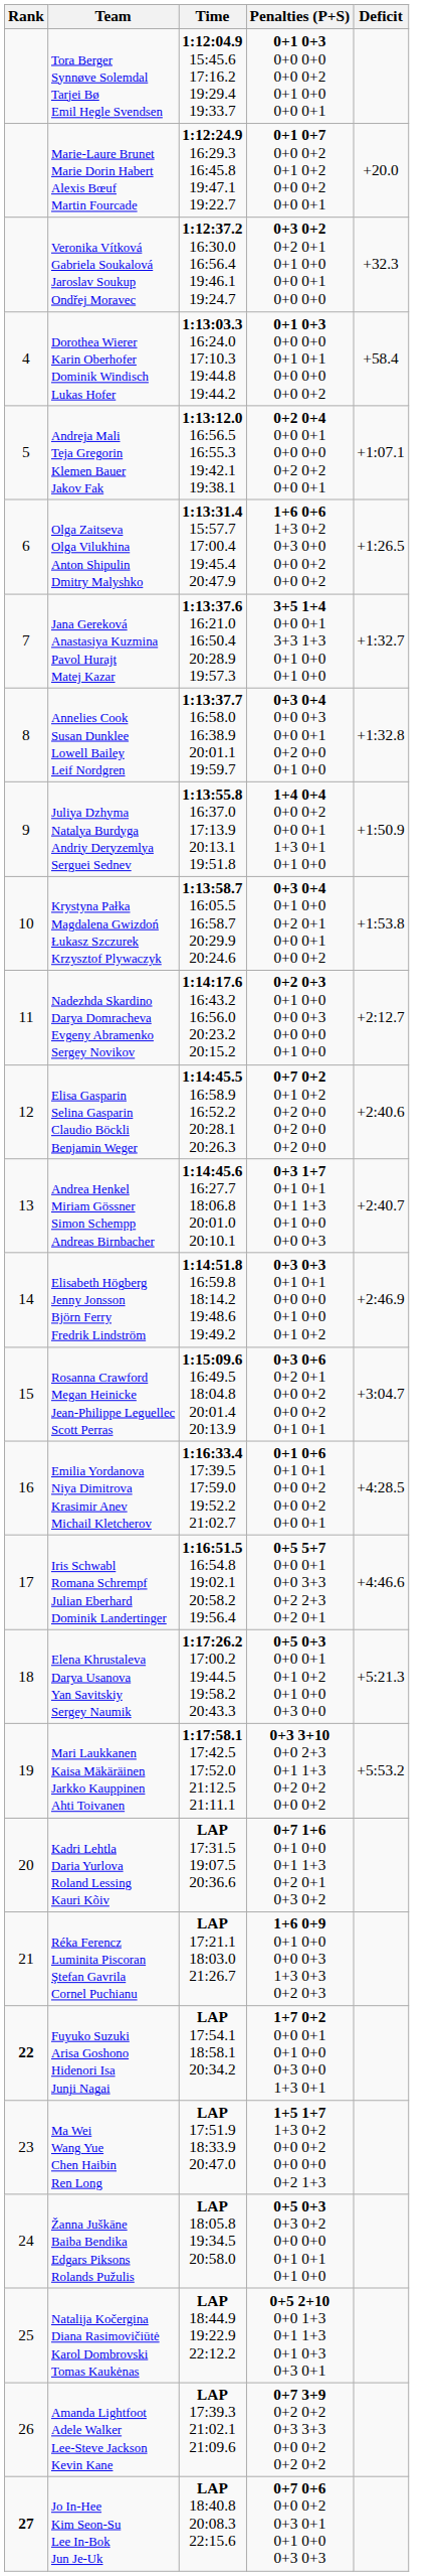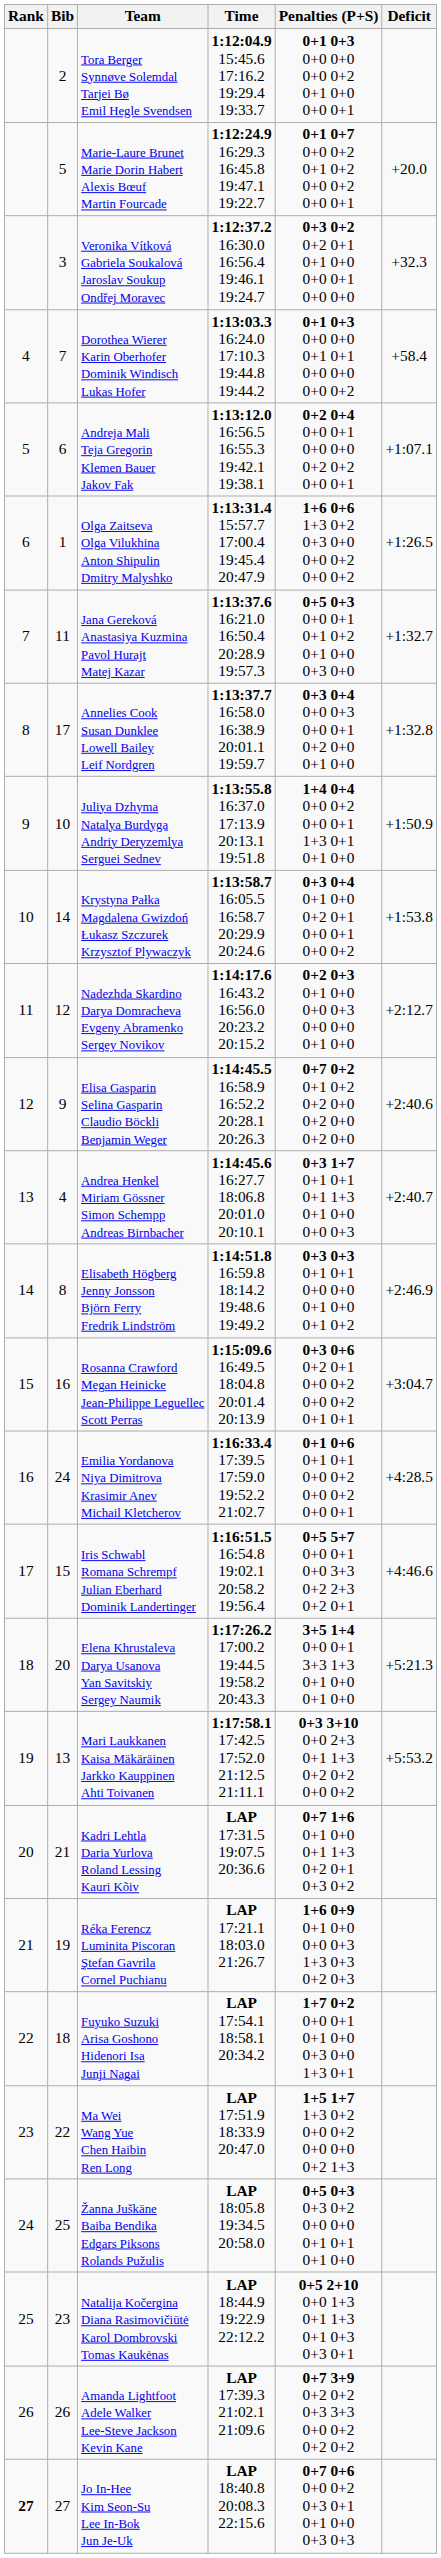 <table class="wikitable sortable" style="text-align:center">
 <tr>
 <th>Rank</th>
+<th>Bib</th>
 <th>Team</th>
 <th>Time</th>
 <th>Penalties (P+S)</th>
 <th>Deficit</th>
 </tr>
 <tr>
 <td></td>
+<td>2</td>
 <td align=left><br><small><a href='#'>Tora Berger</a><br><a href='#'>Synnøve Solemdal</a><br><a href='#'>Tarjei Bø</a><br><a href='#'>Emil Hegle Svendsen</a></small></td>
 <td><strong>1:12:04.9</strong><br>15:45.6<br>17:16.2<br>19:29.4<br>19:33.7<br></td>
 <td><strong>0+1 0+3</strong><br>0+0 0+0<br>0+0 0+2<br>0+1 0+0<br>0+0 0+1</td>
 <td></td>
 </tr>
 <tr>
 <td></td>
+<td>5</td>
 <td align=left><br><small><a href='#'>Marie-Laure Brunet</a><br><a href='#'>Marie Dorin Habert</a><br><a href='#'>Alexis Bœuf</a><br><a href='#'>Martin Fourcade</a></small></td>
 <td><strong>1:12:24.9</strong><br>16:29.3<br>16:45.8<br>19:47.1<br>19:22.7<br></td>
 <td><strong>0+1 0+7</strong><br>0+0 0+2<br>0+1 0+2<br>0+0 0+2<br>0+0 0+1</td>
 <td>+20.0</td>
 </tr>
 <tr>
 <td></td>
+<td>3</td>
 <td align=left><br><small><a href='#'>Veronika Vítková</a><br><a href='#'>Gabriela Soukalová</a><br><a href='#'>Jaroslav Soukup</a><br><a href='#'>Ondřej Moravec</a></small></td>
 <td><strong>1:12:37.2</strong><br>16:30.0<br>16:56.4<br>19:46.1<br>19:24.7<br></td>
 <td><strong>0+3 0+2</strong><br>0+2 0+1<br>0+1 0+0<br>0+0 0+1<br>0+0 0+0</td>
 <td>+32.3</td>
 </tr>
 <tr>
 <td>4</td>
+<td>7</td>
 <td align=left><br><small><a href='#'>Dorothea Wierer</a><br><a href='#'>Karin Oberhofer</a><br><a href='#'>Dominik Windisch</a><br><a href='#'>Lukas Hofer</a></small></td>
 <td><strong>1:13:03.3</strong><br>16:24.0<br>17:10.3<br>19:44.8<br>19:44.2<br></td>
 <td><strong>0+1 0+3</strong><br>0+0 0+0<br>0+1 0+1<br>0+0 0+0<br>0+0 0+2</td>
 <td>+58.4</td>
 </tr>
 <tr>
 <td>5</td>
+<td>6</td>
 <td align=left><br><small><a href='#'>Andreja Mali</a><br><a href='#'>Teja Gregorin</a><br><a href='#'>Klemen Bauer</a><br><a href='#'>Jakov Fak</a></small></td>
 <td><strong>1:13:12.0</strong><br>16:56.5<br>16:55.3<br>19:42.1<br>19:38.1<br></td>
 <td><strong>0+2 0+4</strong><br>0+0 0+1<br>0+0 0+0<br>0+2 0+2<br>0+0 0+1</td>
 <td>+1:07.1</td>
 </tr>
 <tr>
 <td>6</td>
+<td>1</td>
 <td align=left><br><small><a href='#'>Olga Zaitseva</a><br><a href='#'>Olga Vilukhina</a><br><a href='#'>Anton Shipulin</a><br><a href='#'>Dmitry Malyshko</a></small></td>
 <td><strong>1:13:31.4</strong><br>15:57.7<br>17:00.4<br>19:45.4<br>20:47.9<br></td>
 <td><strong>1+6 0+6</strong><br>1+3 0+2<br>0+3 0+0<br>0+0 0+2<br>0+0 0+2</td>
 <td>+1:26.5</td>
 </tr>
 <tr>
 <td>7</td>
+<td>11</td>
 <td align=left><br><small><a href='#'>Jana Gereková</a><br><a href='#'>Anastasiya Kuzmina</a><br><a href='#'>Pavol Hurajt</a><br><a href='#'>Matej Kazar</a></small></td>
 <td><strong>1:13:37.6</strong><br>16:21.0<br>16:50.4<br>20:28.9<br>19:57.3<br></td>
-<td><strong>3+5 1+4</strong><br>0+0 0+1<br>3+3 1+3<br>0+1 0+0<br>0+1 0+0</td>
+<td><strong>0+5 0+3</strong><br>0+0 0+1<br>0+1 0+2<br>0+1 0+0<br>0+3 0+0</td>
 <td>+1:32.7</td>
 </tr>
 <tr>
 <td>8</td>
+<td>17</td>
 <td align=left><br><small><a href='#'>Annelies Cook</a><br><a href='#'>Susan Dunklee</a><br><a href='#'>Lowell Bailey</a><br><a href='#'>Leif Nordgren</a></small></td>
 <td><strong>1:13:37.7</strong><br>16:58.0<br>16:38.9<br>20:01.1<br>19:59.7<br></td>
 <td><strong>0+3 0+4</strong><br>0+0 0+3<br>0+0 0+1<br>0+2 0+0<br>0+1 0+0</td>
 <td>+1:32.8</td>
 </tr>
 <tr>
 <td>9</td>
+<td>10</td>
 <td align=left><br><small><a href='#'>Juliya Dzhyma</a><br><a href='#'>Natalya Burdyga</a><br><a href='#'>Andriy Deryzemlya</a><br><a href='#'>Serguei Sednev</a></small></td>
 <td><strong>1:13:55.8</strong><br>16:37.0<br>17:13.9<br>20:13.1<br>19:51.8<br></td>
 <td><strong>1+4 0+4</strong><br>0+0 0+2<br>0+0 0+1<br>1+3 0+1<br>0+1 0+0</td>
 <td>+1:50.9</td>
 </tr>
 <tr>
 <td>10</td>
+<td>14</td>
 <td align=left><br><small><a href='#'>Krystyna Pałka</a><br><a href='#'>Magdalena Gwizdoń</a><br><a href='#'>Łukasz Szczurek</a><br><a href='#'>Krzysztof Plywaczyk</a></small></td>
 <td><strong>1:13:58.7</strong><br>16:05.5<br>16:58.7<br>20:29.9<br>20:24.6<br></td>
 <td><strong>0+3 0+4</strong><br>0+1 0+0<br>0+2 0+1<br>0+0 0+1<br>0+0 0+2</td>
 <td>+1:53.8</td>
 </tr>
 <tr>
 <td>11</td>
+<td>12</td>
 <td align=left><br><small><a href='#'>Nadezhda Skardino</a><br><a href='#'>Darya Domracheva</a><br><a href='#'>Evgeny Abramenko</a><br><a href='#'>Sergey Novikov</a></small></td>
 <td><strong>1:14:17.6</strong><br>16:43.2<br>16:56.0<br>20:23.2<br>20:15.2<br></td>
 <td><strong>0+2 0+3</strong><br>0+1 0+0<br>0+0 0+3<br>0+0 0+0<br>0+1 0+0</td>
 <td>+2:12.7</td>
 </tr>
 <tr>
 <td>12</td>
+<td>9</td>
 <td align=left><br><small><a href='#'>Elisa Gasparin</a><br><a href='#'>Selina Gasparin</a><br><a href='#'>Claudio Böckli</a><br><a href='#'>Benjamin Weger</a></small></td>
 <td><strong>1:14:45.5</strong><br>16:58.9<br>16:52.2<br>20:28.1<br>20:26.3<br></td>
 <td><strong>0+7 0+2</strong><br>0+1 0+2<br>0+2 0+0<br>0+2 0+0<br>0+2 0+0</td>
 <td>+2:40.6</td>
 </tr>
 <tr>
 <td>13</td>
+<td>4</td>
 <td align=left><br><small><a href='#'>Andrea Henkel</a><br><a href='#'>Miriam Gössner</a><br><a href='#'>Simon Schempp</a><br><a href='#'>Andreas Birnbacher</a></small></td>
 <td><strong>1:14:45.6</strong><br>16:27.7<br>18:06.8<br>20:01.0<br>20:10.1<br></td>
 <td><strong>0+3 1+7</strong><br>0+1 0+1<br>0+1 1+3<br>0+1 0+0<br>0+0 0+3</td>
 <td>+2:40.7</td>
 </tr>
 <tr>
 <td>14</td>
+<td>8</td>
 <td align=left><br><small><a href='#'>Elisabeth Högberg</a><br><a href='#'>Jenny Jonsson</a><br><a href='#'>Björn Ferry</a><br><a href='#'>Fredrik Lindström</a></small></td>
 <td><strong>1:14:51.8</strong><br>16:59.8<br>18:14.2<br>19:48.6<br>19:49.2<br></td>
 <td><strong>0+3 0+3</strong><br>0+1 0+1<br>0+0 0+0<br>0+1 0+0<br>0+1 0+2</td>
 <td>+2:46.9</td>
 </tr>
 <tr>
 <td>15</td>
+<td>16</td>
 <td align=left><br><small><a href='#'>Rosanna Crawford</a><br><a href='#'>Megan Heinicke</a><br><a href='#'>Jean-Philippe Leguellec</a><br><a href='#'>Scott Perras</a></small></td>
 <td><strong>1:15:09.6</strong><br>16:49.5<br>18:04.8<br>20:01.4<br>20:13.9<br></td>
 <td><strong>0+3 0+6</strong><br>0+2 0+1<br>0+0 0+2<br>0+0 0+2<br>0+1 0+1</td>
 <td>+3:04.7</td>
 </tr>
 <tr>
 <td>16</td>
+<td>24</td>
 <td align=left><br><small><a href='#'>Emilia Yordanova</a><br><a href='#'>Niya Dimitrova</a><br><a href='#'>Krasimir Anev</a><br><a href='#'>Michail Kletcherov</a></small></td>
 <td><strong>1:16:33.4</strong><br>17:39.5<br>17:59.0<br>19:52.2<br>21:02.7<br></td>
 <td><strong>0+1 0+6</strong><br>0+1 0+1<br>0+0 0+2<br>0+0 0+2<br>0+0 0+1</td>
 <td>+4:28.5</td>
 </tr>
 <tr>
 <td>17</td>
+<td>15</td>
 <td align=left><br><small><a href='#'>Iris Schwabl</a><br><a href='#'>Romana Schrempf</a><br><a href='#'>Julian Eberhard</a><br><a href='#'>Dominik Landertinger</a></small></td>
 <td><strong>1:16:51.5</strong><br>16:54.8<br>19:02.1<br>20:58.2<br>19:56.4<br></td>
 <td><strong>0+5 5+7</strong><br>0+0 0+1<br>0+0 3+3<br>0+2 2+3<br>0+2 0+1</td>
 <td>+4:46.6</td>
 </tr>
 <tr>
 <td>18</td>
+<td>20</td>
 <td align=left><br><small><a href='#'>Elena Khrustaleva</a><br><a href='#'>Darya Usanova</a><br><a href='#'>Yan Savitskiy</a><br><a href='#'>Sergey Naumik</a></small></td>
 <td><strong>1:17:26.2</strong><br>17:00.2<br>19:44.5<br>19:58.2<br>20:43.3<br></td>
-<td><strong>0+5 0+3</strong><br>0+0 0+1<br>0+1 0+2<br>0+1 0+0<br>0+3 0+0</td>
+<td><strong>3+5 1+4</strong><br>0+0 0+1<br>3+3 1+3<br>0+1 0+0<br>0+1 0+0</td>
 <td>+5:21.3</td>
 </tr>
 <tr>
 <td>19</td>
+<td>13</td>
 <td align=left><br><small><a href='#'>Mari Laukkanen</a><br><a href='#'>Kaisa Mäkäräinen</a><br><a href='#'>Jarkko Kauppinen</a><br><a href='#'>Ahti Toivanen</a></small></td>
 <td><strong>1:17:58.1</strong><br>17:42.5<br>17:52.0<br>21:12.5<br>21:11.1<br></td>
 <td><strong>0+3 3+10</strong><br>0+0 2+3<br>0+1 1+3<br>0+2 0+2<br>0+0 0+2</td>
 <td>+5:53.2</td>
 </tr>
 <tr>
 <td>20</td>
+<td>21</td>
 <td align=left><br><small><a href='#'>Kadri Lehtla</a><br><a href='#'>Daria Yurlova</a><br><a href='#'>Roland Lessing</a><br><a href='#'>Kauri Kõiv</a></small></td>
 <td><strong>LAP</strong><br>17:31.5<br>19:07.5<br>20:36.6<br><br></td>
 <td><strong>0+7 1+6</strong><br>0+1 0+0<br>0+1 1+3<br>0+2 0+1<br>0+3 0+2</td>
 <td></td>
 </tr>
 <tr>
 <td>21</td>
+<td>19</td>
 <td align=left><br><small><a href='#'>Réka Ferencz</a><br><a href='#'>Luminita Piscoran</a><br><a href='#'>Ştefan Gavrila</a><br><a href='#'>Cornel Puchianu</a></small></td>
 <td><strong>LAP</strong><br>17:21.1<br>18:03.0<br>21:26.7<br><br></td>
 <td><strong>1+6 0+9</strong><br>0+1 0+0<br>0+0 0+3<br>1+3 0+3<br>0+2 0+3</td>
 <td></td>
 </tr>
 <tr>
-<td><strong>22</strong></td>
+<td>22</td>
+<td>18</td>
 <td align=left><br><small><a href='#'>Fuyuko Suzuki</a><br><a href='#'>Arisa Goshono</a><br><a href='#'>Hidenori Isa</a><br><a href='#'>Junji Nagai</a></small></td>
 <td><strong>LAP</strong><br>17:54.1<br>18:58.1<br>20:34.2<br><br></td>
 <td><strong>1+7 0+2</strong><br>0+0 0+1<br>0+1 0+0<br>0+3 0+0<br>1+3 0+1</td>
 <td></td>
 </tr>
 <tr>
 <td>23</td>
+<td>22</td>
 <td align=left><br><small><a href='#'>Ma Wei</a><br><a href='#'>Wang Yue</a><br><a href='#'>Chen Haibin</a><br><a href='#'>Ren Long</a></small></td>
 <td><strong>LAP</strong><br>17:51.9<br>18:33.9<br>20:47.0<br><br></td>
 <td><strong>1+5 1+7</strong><br>1+3 0+2<br>0+0 0+2<br>0+0 0+0<br>0+2 1+3</td>
 <td></td>
 </tr>
 <tr>
 <td>24</td>
+<td>25</td>
 <td align=left><br><small><a href='#'>Žanna Juškāne</a><br><a href='#'>Baiba Bendika</a><br><a href='#'>Edgars Piksons</a><br><a href='#'>Rolands Pužulis</a></small></td>
 <td><strong>LAP</strong><br>18:05.8<br>19:34.5<br>20:58.0<br><br></td>
 <td><strong>0+5 0+3</strong><br>0+3 0+2<br>0+0 0+0<br>0+1 0+1<br>0+1 0+0</td>
 <td></td>
 </tr>
 <tr>
 <td>25</td>
+<td>23</td>
 <td align=left><br><small><a href='#'>Natalija Kočergina</a><br><a href='#'>Diana Rasimovičiūtė</a><br><a href='#'>Karol Dombrovski</a><br><a href='#'>Tomas Kaukėnas</a></small></td>
 <td><strong>LAP</strong><br>18:44.9<br>19:22.9<br>22:12.2<br><br></td>
 <td><strong>0+5 2+10</strong><br>0+0 1+3<br>0+1 1+3<br>0+1 0+3<br>0+3 0+1</td>
 <td></td>
 </tr>
 <tr>
+<td>26</td>
 <td>26</td>
 <td align=left><br><small><a href='#'>Amanda Lightfoot</a><br><a href='#'>Adele Walker</a><br><a href='#'>Lee-Steve Jackson</a><br><a href='#'>Kevin Kane</a></small></td>
 <td><strong>LAP</strong><br>17:39.3<br>21:02.1<br>21:09.6<br><br></td>
 <td><strong>0+7 3+9</strong><br>0+2 0+2<br>0+3 3+3<br>0+0 0+2<br>0+2 0+2</td>
 <td></td>
 </tr>
 <tr>
 <td><strong>27</strong></td>
+<td>27</td>
 <td align=left><br><small><a href='#'>Jo In-Hee</a><br><a href='#'>Kim Seon-Su</a><br><a href='#'>Lee In-Bok</a><br><a href='#'>Jun Je-Uk</a></small></td>
 <td><strong>LAP</strong><br>18:40.8<br>20:08.3<br>22:15.6<br><br></td>
 <td><strong>0+7 0+6</strong><br>0+0 0+2<br>0+3 0+1<br>0+1 0+0<br>0+3 0+3</td>
 <td></td>
 </tr>
 </table>
